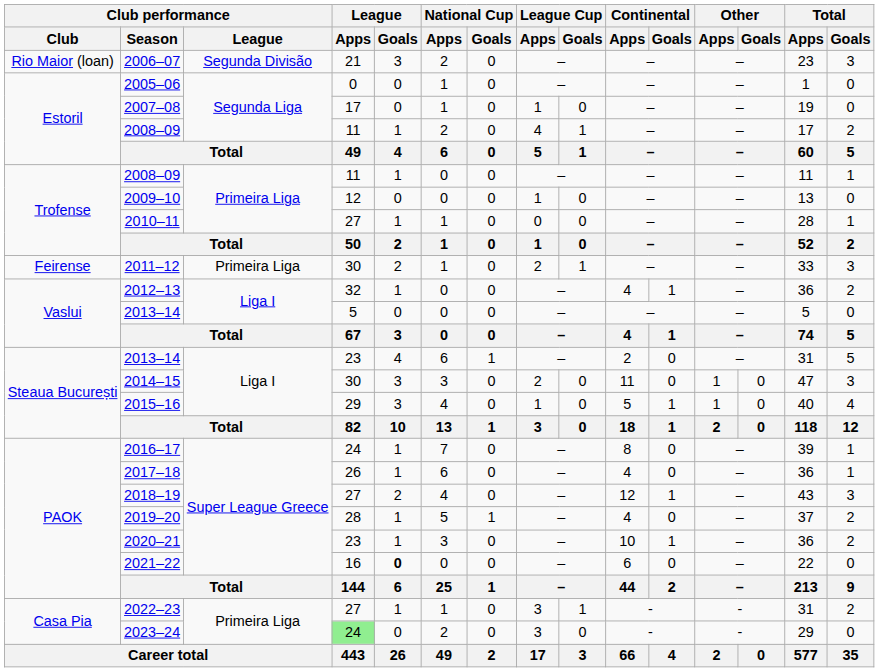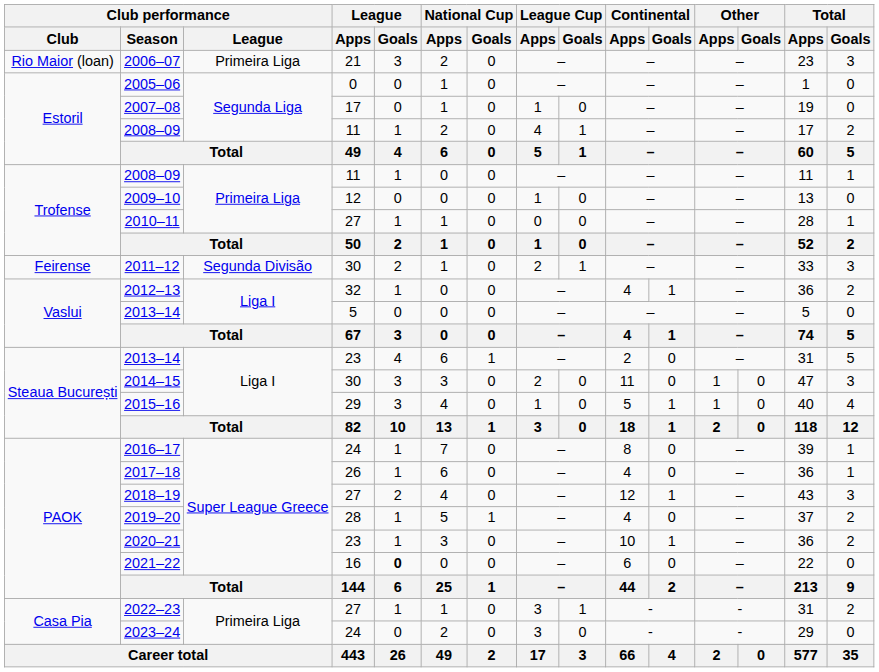 <table class="wikitable" style="font-size:100%; text-align: center;">
 <tr>
 <th colspan="3">Club performance</th>
 <th colspan=2>League</th>
 <th colspan=2>National Cup</th>
 <th colspan=2>League Cup</th>
 <th colspan=2>Continental</th>
 <th colspan=2>Other</th>
 <th colspan=2>Total</th>
 </tr>
 <tr>
 <th>Club</th>
 <th>Season</th>
 <th>League</th>
 <th>Apps</th>
 <th>Goals</th>
 <th>Apps</th>
 <th>Goals</th>
 <th>Apps</th>
 <th>Goals</th>
 <th>Apps</th>
 <th>Goals</th>
 <th>Apps</th>
 <th>Goals</th>
 <th>Apps</th>
 <th>Goals</th>
 </tr>
 <tr>
 <td><a href='#'>Rio Maior</a> (loan)</td>
 <td><a href='#'>2006–07</a></td>
-<td><a href='#'>Segunda Divisão</a></td>
+<td>Primeira Liga</td>
 <td>21</td>
 <td>3</td>
 <td>2</td>
 <td>0</td>
 <td colspan="2">–</td>
 <td colspan="2">–</td>
 <td colspan="2">–</td>
 <td>23</td>
 <td>3</td>
 </tr>
 <tr>
 <td rowspan="4"><a href='#'>Estoril</a></td>
 <td><a href='#'>2005–06</a></td>
 <td rowspan="3"><a href='#'>Segunda Liga</a></td>
 <td>0</td>
 <td>0</td>
 <td>1</td>
 <td>0</td>
 <td colspan="2">–</td>
 <td colspan="2">–</td>
 <td colspan="2">–</td>
 <td>1</td>
 <td>0</td>
 </tr>
 <tr>
 <td><a href='#'>2007–08</a></td>
 <td>17</td>
 <td>0</td>
 <td>1</td>
 <td>0</td>
 <td>1</td>
 <td>0</td>
 <td colspan="2">–</td>
 <td colspan="2">–</td>
 <td>19</td>
 <td>0</td>
 </tr>
 <tr>
 <td><a href='#'>2008–09</a></td>
 <td>11</td>
 <td>1</td>
 <td>2</td>
 <td>0</td>
 <td>4</td>
 <td>1</td>
 <td colspan="2">–</td>
 <td colspan="2">–</td>
 <td>17</td>
 <td>2</td>
 </tr>
 <tr>
 <th colspan="2">Total</th>
 <th>49</th>
 <th>4</th>
 <th>6</th>
 <th>0</th>
 <th>5</th>
 <th>1</th>
 <th colspan="2">–</th>
 <th colspan="2">–</th>
 <th>60</th>
 <th>5</th>
 </tr>
 <tr>
 <td rowspan="4"><a href='#'>Trofense</a></td>
 <td><a href='#'>2008–09</a></td>
 <td rowspan="3"><a href='#'>Primeira Liga</a></td>
 <td>11</td>
 <td>1</td>
 <td>0</td>
 <td>0</td>
 <td colspan="2">–</td>
 <td colspan="2">–</td>
 <td colspan="2">–</td>
 <td>11</td>
 <td>1</td>
 </tr>
 <tr>
 <td><a href='#'>2009–10</a></td>
 <td>12</td>
 <td>0</td>
 <td>0</td>
 <td>0</td>
 <td>1</td>
 <td>0</td>
 <td colspan="2">–</td>
 <td colspan="2">–</td>
 <td>13</td>
 <td>0</td>
 </tr>
 <tr>
 <td><a href='#'>2010–11</a></td>
 <td>27</td>
 <td>1</td>
 <td>1</td>
 <td>0</td>
 <td>0</td>
 <td>0</td>
 <td colspan="2">–</td>
 <td colspan="2">–</td>
 <td>28</td>
 <td>1</td>
 </tr>
 <tr>
 <th colspan="2">Total</th>
 <th>50</th>
 <th>2</th>
 <th>1</th>
 <th>0</th>
 <th>1</th>
 <th>0</th>
 <th colspan="2">–</th>
 <th colspan="2">–</th>
 <th>52</th>
 <th>2</th>
 </tr>
 <tr>
 <td><a href='#'>Feirense</a></td>
 <td><a href='#'>2011–12</a></td>
-<td>Primeira Liga</td>
+<td><a href='#'>Segunda Divisão</a></td>
 <td>30</td>
 <td>2</td>
 <td>1</td>
 <td>0</td>
 <td>2</td>
 <td>1</td>
 <td colspan="2">–</td>
 <td colspan="2">–</td>
 <td>33</td>
 <td>3</td>
 </tr>
 <tr>
 <td rowspan="3"><a href='#'>Vaslui</a></td>
 <td><a href='#'>2012–13</a></td>
 <td rowspan="2"><a href='#'>Liga I</a></td>
 <td>32</td>
 <td>1</td>
 <td>0</td>
 <td>0</td>
 <td colspan="2">–</td>
 <td>4</td>
 <td>1</td>
 <td colspan="2">–</td>
 <td>36</td>
 <td>2</td>
 </tr>
 <tr>
 <td><a href='#'>2013–14</a></td>
 <td>5</td>
 <td>0</td>
 <td>0</td>
 <td>0</td>
 <td colspan="2">–</td>
 <td colspan="2">–</td>
 <td colspan="2">–</td>
 <td>5</td>
 <td>0</td>
 </tr>
 <tr>
 <th colspan="2">Total</th>
 <th>67</th>
 <th>3</th>
 <th>0</th>
 <th>0</th>
 <th colspan="2">–</th>
 <th>4</th>
 <th>1</th>
 <th colspan="2">–</th>
 <th>74</th>
 <th>5</th>
 </tr>
 <tr>
 <td rowspan="4"><a href='#'>Steaua București</a></td>
 <td><a href='#'>2013–14</a></td>
 <td rowspan="3">Liga I</td>
 <td>23</td>
 <td>4</td>
 <td>6</td>
 <td>1</td>
 <td colspan="2">–</td>
 <td>2</td>
 <td>0</td>
 <td colspan="2">–</td>
 <td>31</td>
 <td>5</td>
 </tr>
 <tr>
 <td><a href='#'>2014–15</a></td>
 <td>30</td>
 <td>3</td>
 <td>3</td>
 <td>0</td>
 <td>2</td>
 <td>0</td>
 <td>11</td>
 <td>0</td>
 <td>1</td>
 <td>0</td>
 <td>47</td>
 <td>3</td>
 </tr>
 <tr>
 <td><a href='#'>2015–16</a></td>
 <td>29</td>
 <td>3</td>
 <td>4</td>
 <td>0</td>
 <td>1</td>
 <td>0</td>
 <td>5</td>
 <td>1</td>
 <td>1</td>
 <td>0</td>
 <td>40</td>
 <td>4</td>
 </tr>
 <tr>
 <th colspan="2">Total</th>
 <th>82</th>
 <th>10</th>
 <th>13</th>
 <th>1</th>
 <th>3</th>
 <th>0</th>
 <th>18</th>
 <th>1</th>
 <th>2</th>
 <th>0</th>
 <th>118</th>
 <th>12</th>
 </tr>
 <tr>
 <td rowspan="7"><a href='#'>PAOK</a></td>
 <td><a href='#'>2016–17</a></td>
 <td rowspan="6"><a href='#'>Super League Greece</a></td>
 <td>24</td>
 <td>1</td>
 <td>7</td>
 <td>0</td>
 <td colspan="2">–</td>
 <td>8</td>
 <td>0</td>
 <td colspan="2">–</td>
 <td>39</td>
 <td>1</td>
 </tr>
 <tr>
 <td><a href='#'>2017–18</a></td>
 <td>26</td>
 <td>1</td>
 <td>6</td>
 <td>0</td>
 <td colspan="2">–</td>
 <td>4</td>
 <td>0</td>
 <td colspan="2">–</td>
 <td>36</td>
 <td>1</td>
 </tr>
 <tr>
 <td><a href='#'>2018–19</a></td>
 <td>27</td>
 <td>2</td>
 <td>4</td>
 <td>0</td>
 <td colspan="2">–</td>
 <td>12</td>
 <td>1</td>
 <td colspan="2">–</td>
 <td>43</td>
 <td>3</td>
 </tr>
 <tr>
 <td><a href='#'>2019–20</a></td>
 <td>28</td>
 <td>1</td>
 <td>5</td>
 <td>1</td>
 <td colspan="2">–</td>
 <td>4</td>
 <td>0</td>
 <td colspan="2">–</td>
 <td>37</td>
 <td>2</td>
 </tr>
 <tr>
 <td><a href='#'>2020–21</a></td>
 <td>23</td>
 <td>1</td>
 <td>3</td>
 <td>0</td>
 <td colspan="2">–</td>
 <td>10</td>
 <td>1</td>
 <td colspan="2">–</td>
 <td>36</td>
 <td>2</td>
 </tr>
 <tr>
 <td><a href='#'>2021–22</a></td>
 <td>16</td>
 <td><strong>0</strong></td>
 <td>0</td>
 <td>0</td>
 <td colspan="2">–</td>
 <td>6</td>
 <td>0</td>
 <td colspan="2">–</td>
 <td>22</td>
 <td>0</td>
 </tr>
 <tr>
 <th colspan="2">Total</th>
 <th>144</th>
 <th>6</th>
 <th>25</th>
 <th>1</th>
 <th colspan="2">–</th>
 <th>44</th>
 <th>2</th>
 <th colspan="2">–</th>
 <th>213</th>
 <th>9</th>
 </tr>
 <tr>
 <td rowspan=2><a href='#'>Casa Pia</a></td>
 <td><a href='#'>2022–23</a></td>
 <td rowspan=2>Primeira Liga</td>
 <td>27</td>
 <td>1</td>
 <td>1</td>
 <td>0</td>
 <td>3</td>
 <td>1</td>
 <td colspan=2>-</td>
 <td colspan=2>-</td>
 <td>31</td>
 <td>2</td>
 </tr>
 <tr>
 <td><a href='#'>2023–24</a></td>
-<td style="background: lightgreen;">24</td>
+<td>24</td>
 <td>0</td>
 <td>2</td>
 <td>0</td>
 <td>3</td>
 <td>0</td>
 <td colspan=2>-</td>
 <td colspan=2>-</td>
 <td>29</td>
 <td>0</td>
 </tr>
 <tr>
 <th colspan="3">Career total</th>
 <th>443</th>
 <th>26</th>
 <th>49</th>
 <th>2</th>
 <th>17</th>
 <th>3</th>
 <th>66</th>
 <th>4</th>
 <th>2</th>
 <th>0</th>
 <th>577</th>
 <th>35</th>
 </tr>
 </table>
